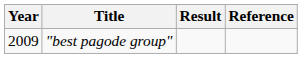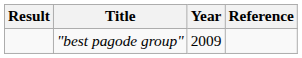 <table class="wikitable">
 <tr>
+<th>Result</th>
+<th>Title</th>
 <th>Year</th>
-<th>Title</th>
-<th>Result</th>
 <th>Reference</th>
 </tr>
 <tr>
+<td></td>
+<td><em>"best pagode group"</em></td>
 <td>2009</td>
-<td><em>"best pagode group"</em></td>
-<td></td>
 <td></td>
 </tr>
 </table>
